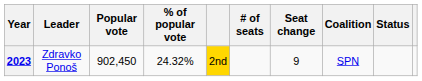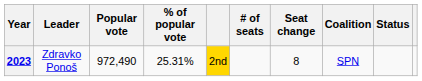 <table class="wikitable" style="text-align:center">
 <tr>
 <th>Year</th>
 <th>Leader</th>
 <th>Popular vote</th>
 <th>% of popular vote</th>
 <th></th>
 <th># of seats</th>
 <th>Seat change</th>
 <th>Coalition</th>
 <th>Status</th>
 <th></th>
 </tr>
 <tr>
 <th><a href='#'>2023</a></th>
 <td><a href='#'>Zdravko Ponoš</a></td>
-<td>902,450</td>
-<td>24.32%</td>
+<td>972,490</td>
+<td>25.31%</td>
 <td style="background: gold;"> 2nd</td>
 <td></td>
-<td> 9</td>
+<td> 8</td>
 <td><a href='#'>SPN</a></td>
 <td></td>
 <td></td>
 </tr>
 </table>
